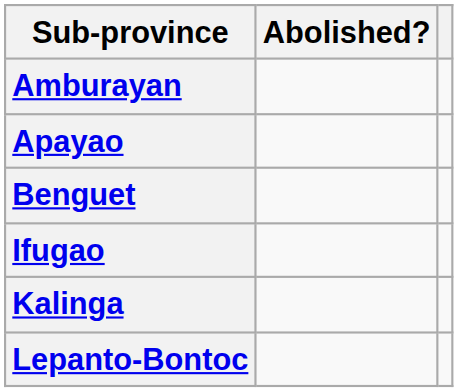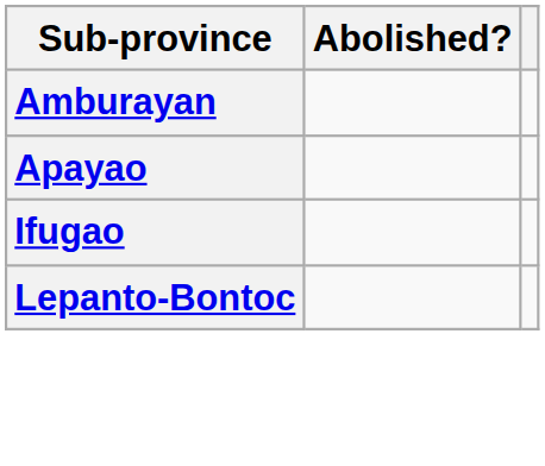 <table class="wikitable collapsible" style="font-size:90%;line-height:1.30em;">
 <tr>
 <th scope="col">Sub-province</th>
 <th scope="col">Abolished?</th>
 <th scope="col"></th>
 </tr>
 <tr>
 <th scope="row" style="text-align:left;"><a href='#'>Amburayan</a></th>
 <td></td>
 <td></td>
 </tr>
 <tr>
 <th scope="row" style="text-align:left;"><a href='#'>Apayao</a></th>
 <td></td>
 <td></td>
 </tr>
 <tr>
-<th scope="row" style="text-align:left;"><a href='#'>Benguet</a></th>
-<td></td>
-<td></td>
-</tr>
-<tr>
 <th scope="row" style="text-align:left;"><a href='#'>Ifugao</a></th>
-<td></td>
-<td></td>
-</tr>
-<tr>
-<th scope="row" style="text-align:left;"><a href='#'>Kalinga</a></th>
 <td></td>
 <td></td>
 </tr>
 <tr>
 <th scope="row" style="text-align:left;"><a href='#'>Lepanto-Bontoc</a></th>
 <td></td>
 <td></td>
 </tr>
 </table>
